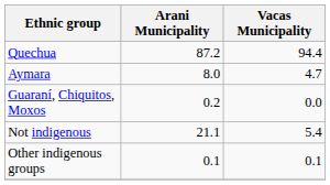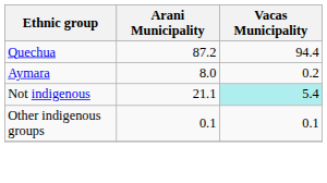 <table class="wikitable" border="1" style="width:30%;" border="1">
 <tr bgcolor=silver>
 <th><strong>Ethnic group</strong></th>
 <th><strong>Arani Municipality</strong></th>
 <th><strong>Vacas Municipality</strong></th>
 </tr>
 <tr>
 <td><a href='#'>Quechua</a></td>
 <td align="right">87.2</td>
 <td align="right">94.4</td>
 </tr>
 <tr>
 <td><a href='#'>Aymara</a></td>
 <td align="right">8.0</td>
-<td align="right">4.7</td>
-</tr>
-<tr>
-<td><a href='#'>Guaraní</a>, <a href='#'>Chiquitos</a>, <a href='#'>Moxos</a></td>
 <td align="right">0.2</td>
-<td align="right">0.0</td>
 </tr>
 <tr>
 <td>Not <a href='#'>indigenous</a></td>
 <td align="right">21.1</td>
-<td align="right">5.4</td>
+<td align="right" style="background: paleturquoise;">5.4</td>
 </tr>
 <tr>
 <td>Other indigenous groups</td>
 <td align="right">0.1</td>
 <td align="right">0.1</td>
 </tr>
 <tr>
 </tr>
 </table>
